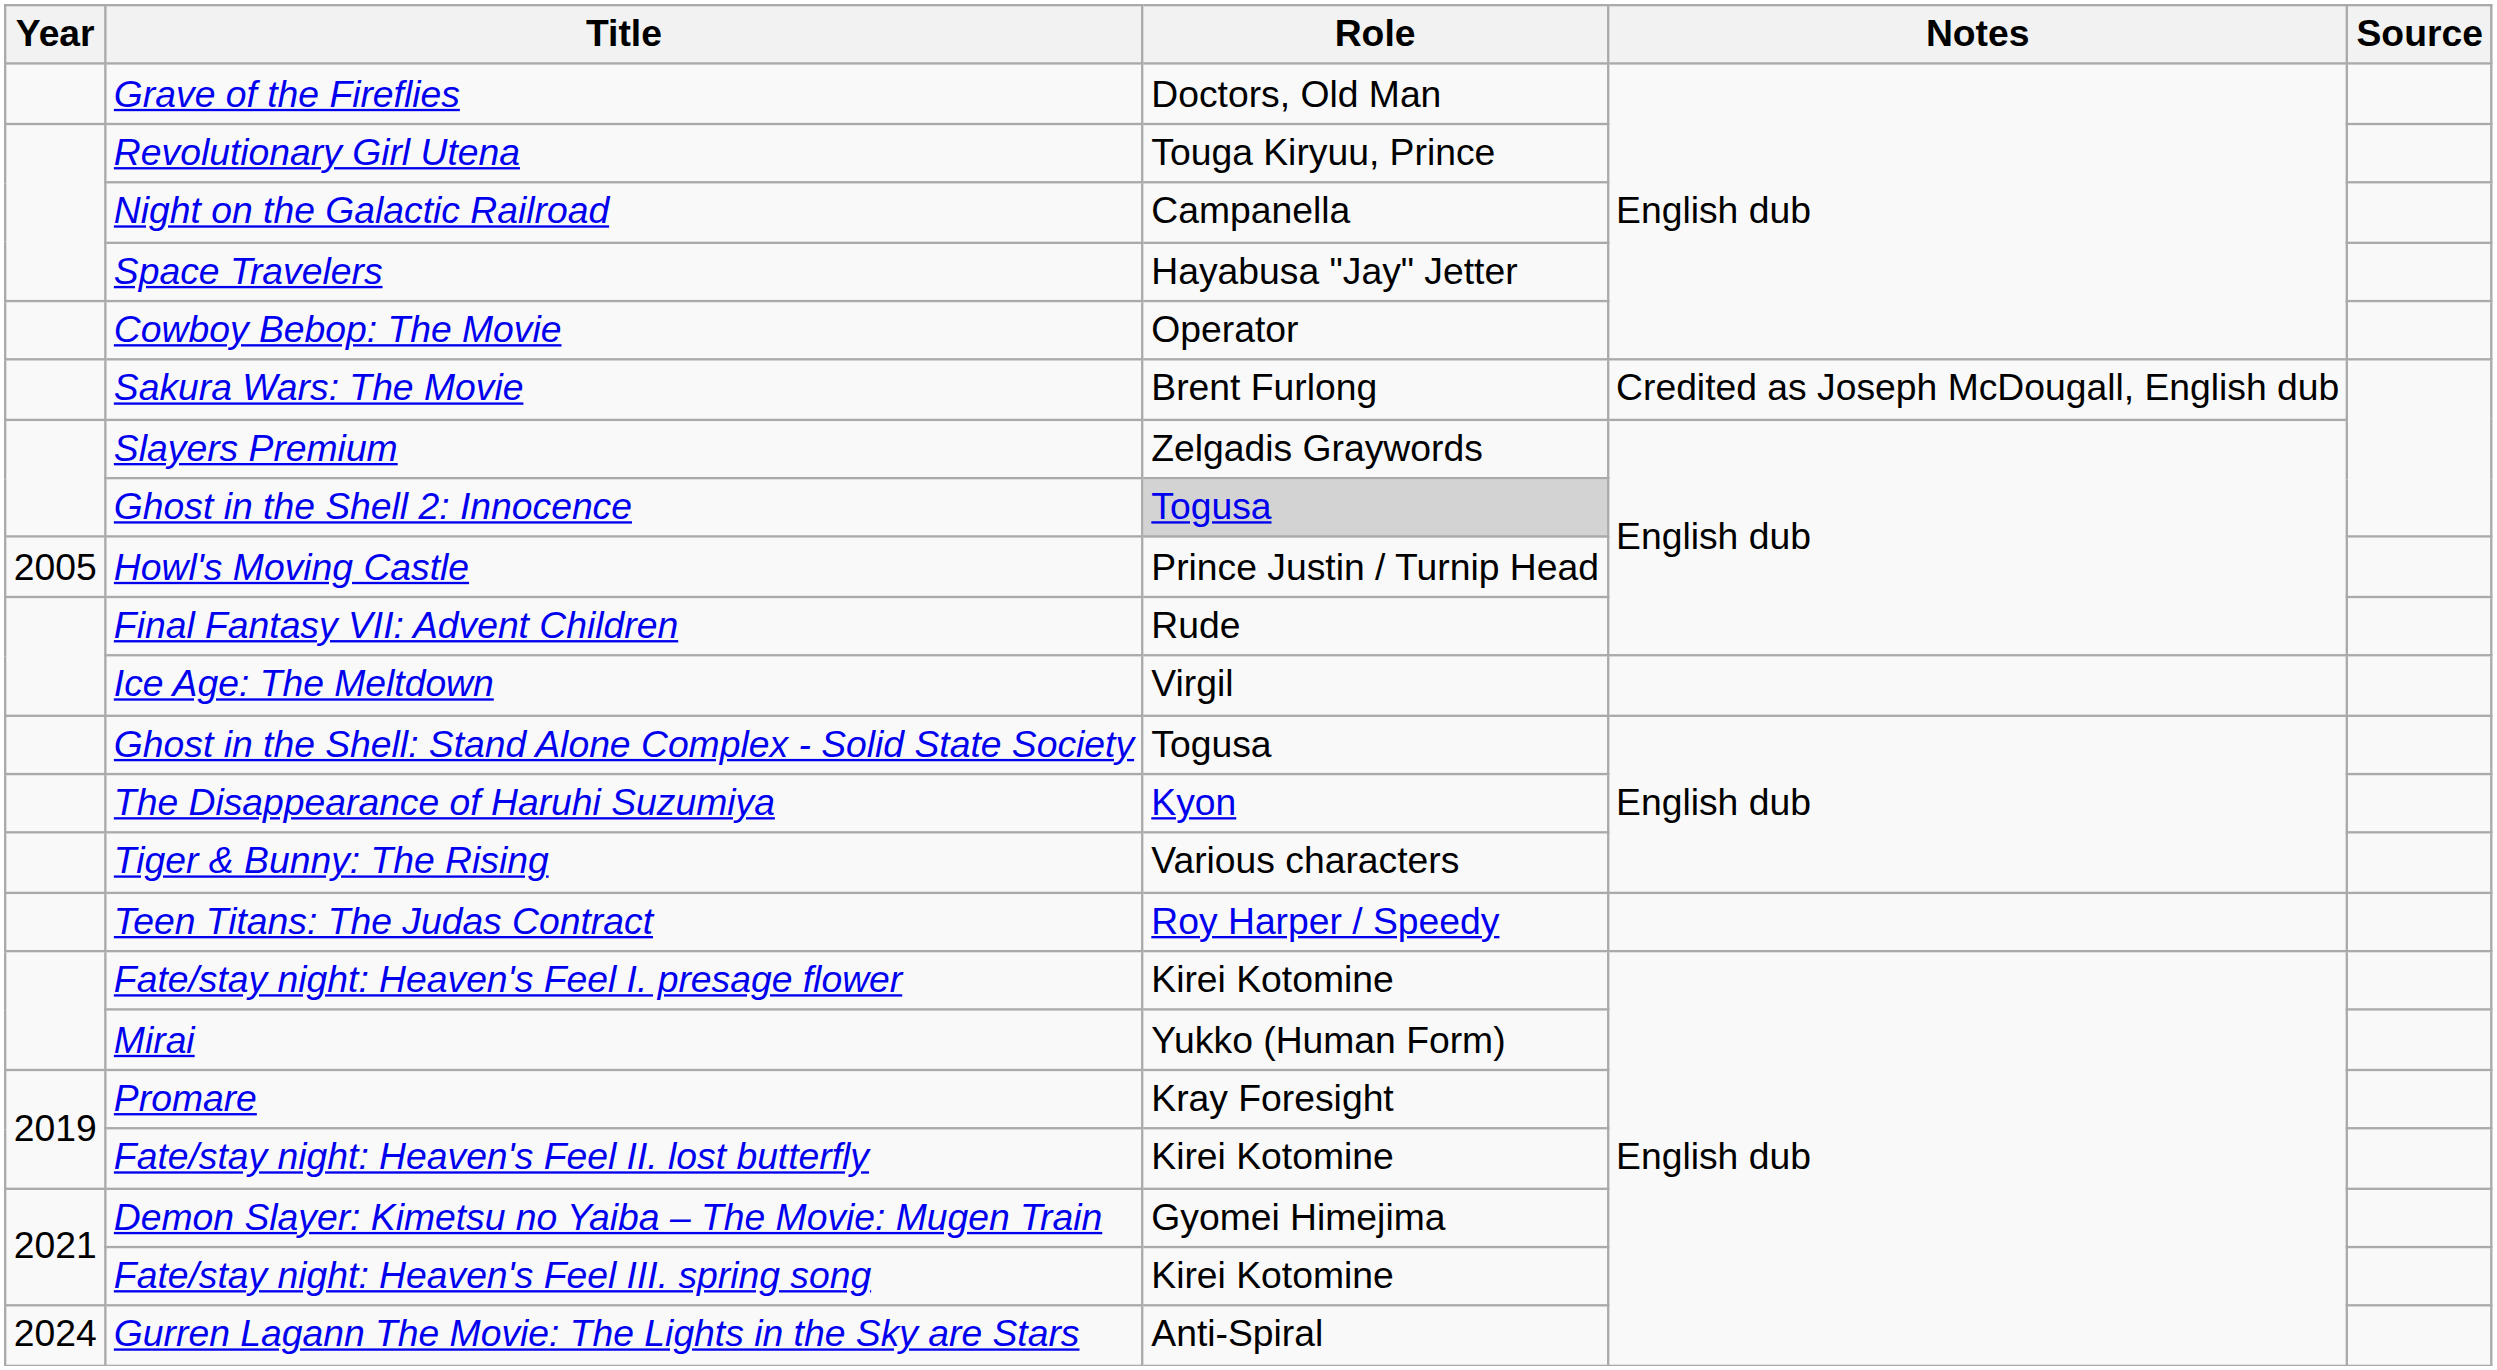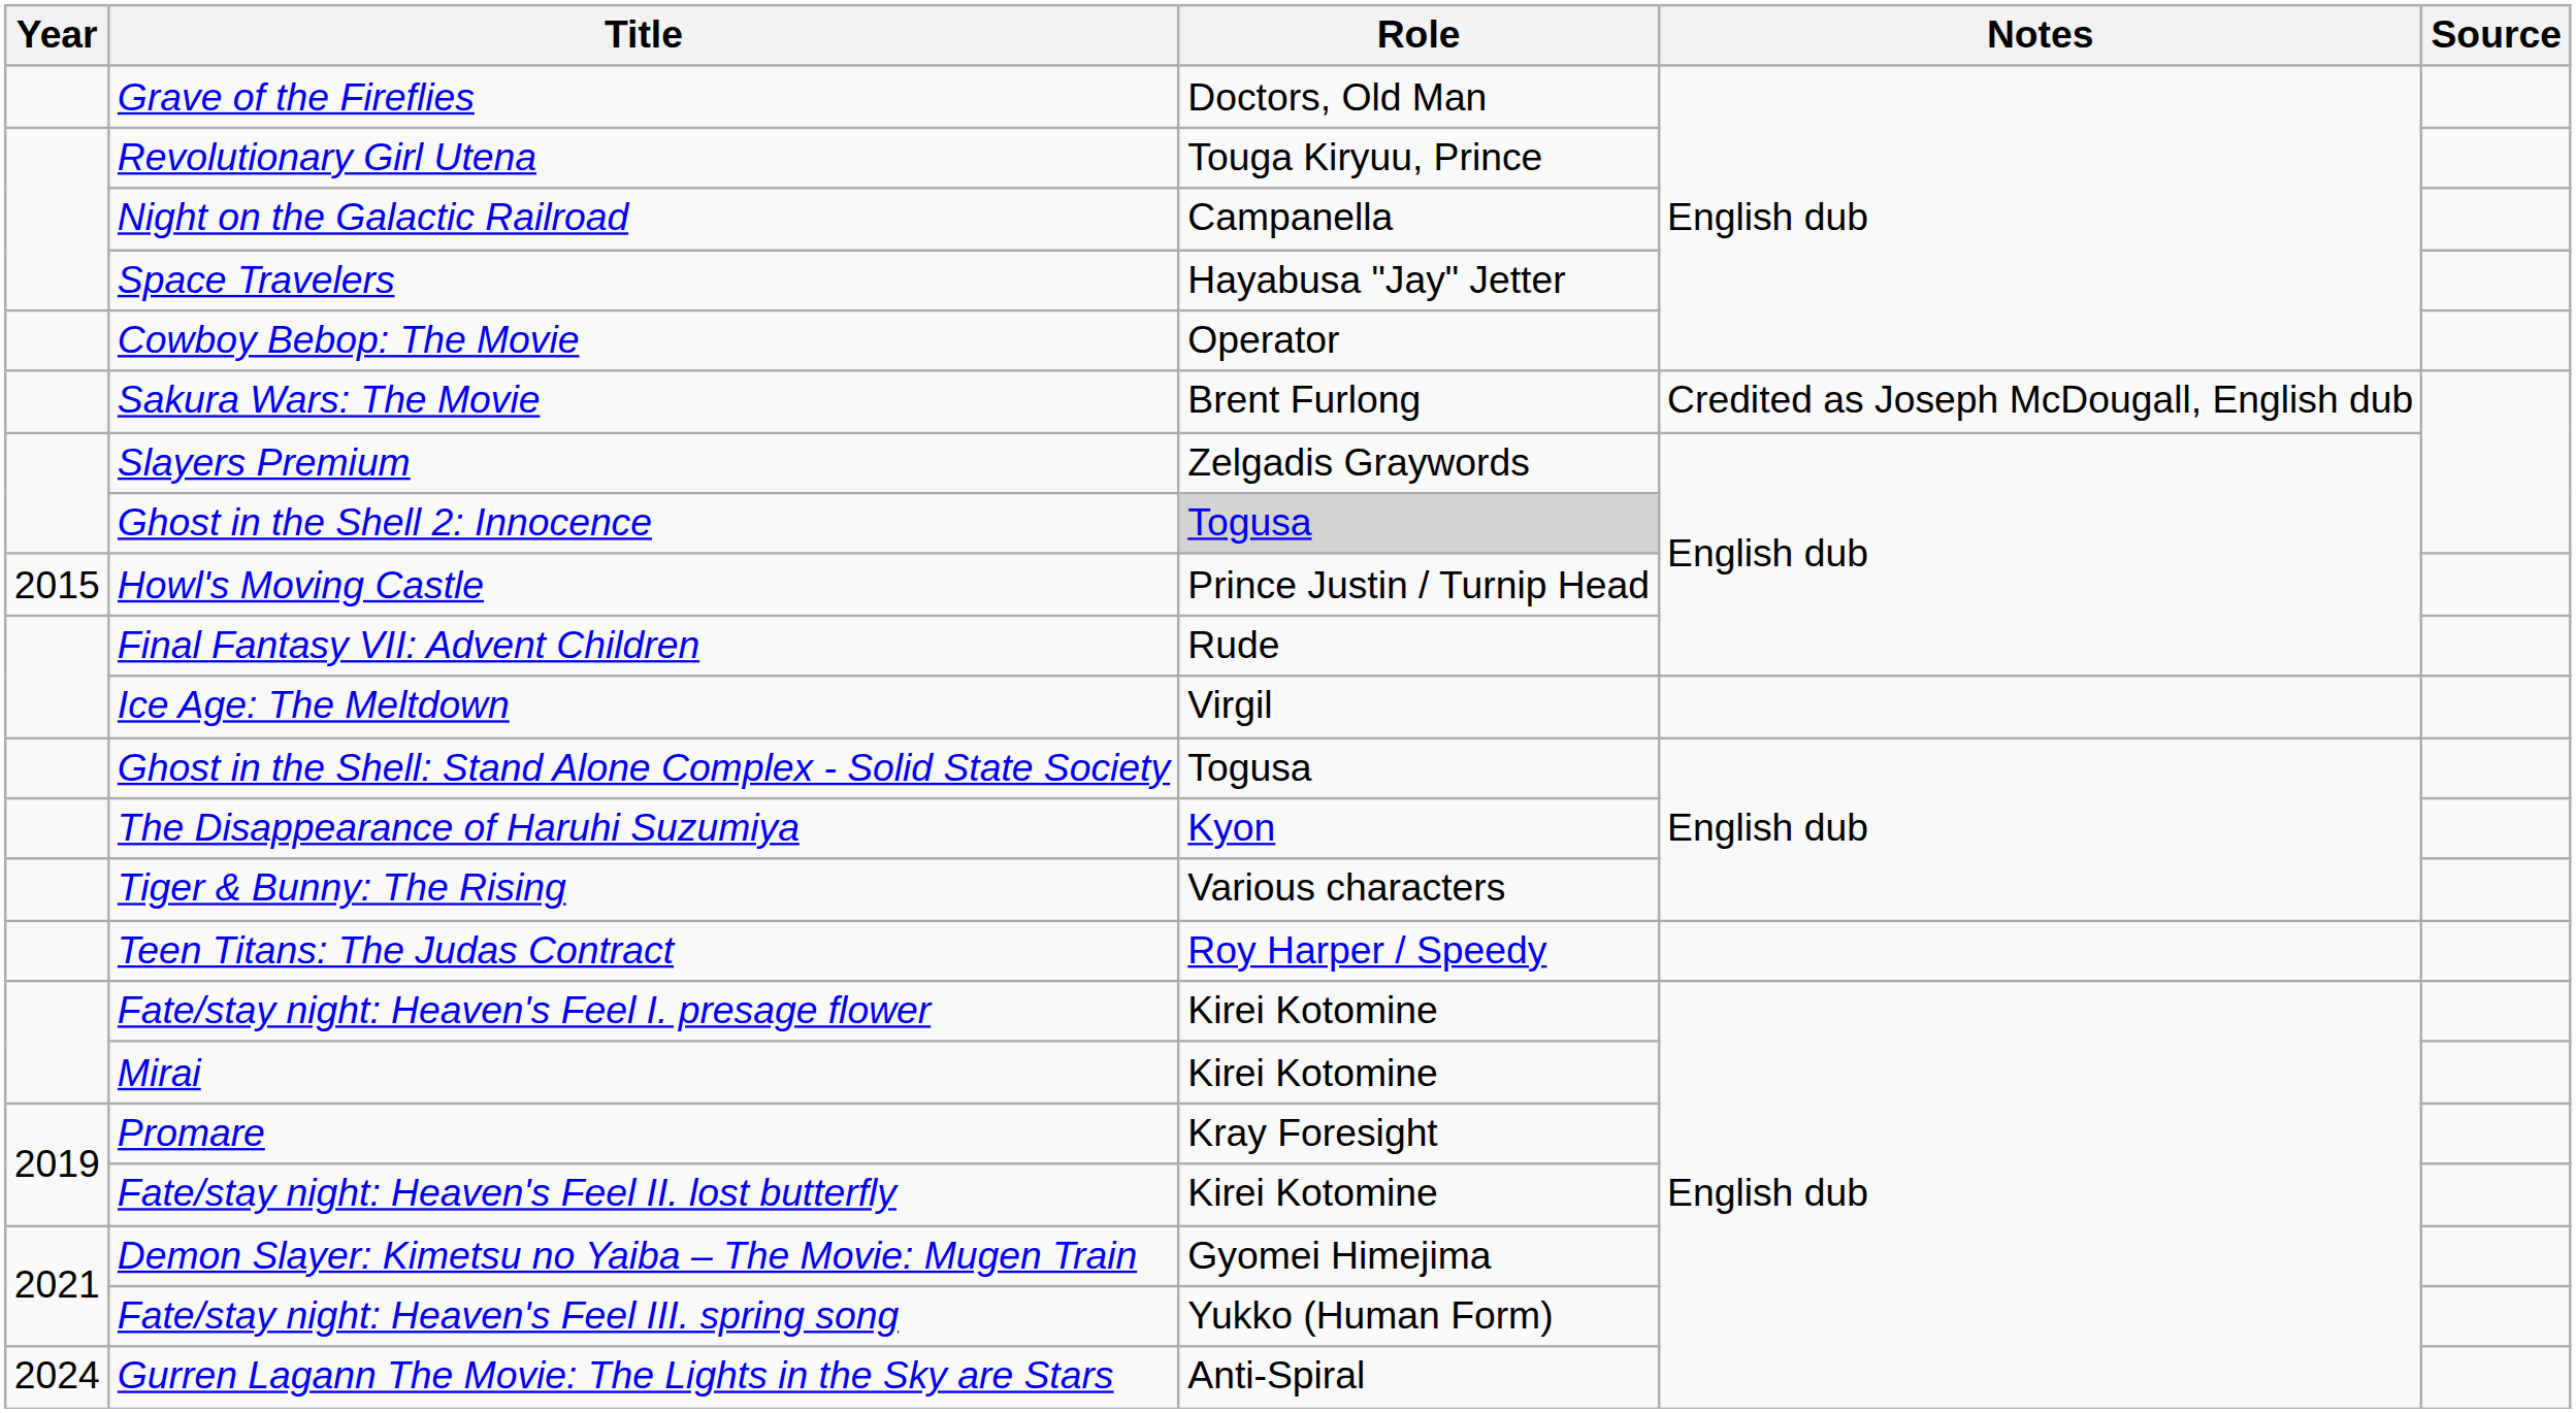 <table class="wikitable sortable plainrowheaders">
 <tr>
 <th>Year</th>
 <th>Title</th>
 <th>Role</th>
 <th class="unsortable">Notes</th>
 <th class="unsortable">Source</th>
 </tr>
 <tr>
 <td></td>
 <td><em><a href='#'>Grave of the Fireflies</a></em></td>
 <td>Doctors, Old Man</td>
 <td rowspan="5">English dub</td>
 <td></td>
 </tr>
 <tr>
 <td rowspan="3"></td>
 <td><em><a href='#'>Revolutionary Girl Utena</a></em></td>
 <td>Touga Kiryuu, Prince</td>
 <td></td>
 </tr>
 <tr>
 <td><em><a href='#'>Night on the Galactic Railroad</a></em></td>
 <td>Campanella</td>
 <td></td>
 </tr>
 <tr>
 <td><em><a href='#'>Space Travelers</a></em></td>
 <td>Hayabusa "Jay" Jetter</td>
 <td></td>
 </tr>
 <tr>
 <td></td>
 <td><em><a href='#'>Cowboy Bebop: The Movie</a></em></td>
 <td>Operator</td>
 <td></td>
 </tr>
 <tr>
 <td></td>
 <td><em><a href='#'>Sakura Wars: The Movie</a></em></td>
 <td>Brent Furlong</td>
 <td>Credited as Joseph McDougall, English dub</td>
 <td rowspan="3"></td>
 </tr>
 <tr>
 <td rowspan="2"></td>
 <td><em><a href='#'>Slayers Premium</a></em></td>
 <td>Zelgadis Graywords</td>
 <td rowspan="4">English dub</td>
 </tr>
 <tr>
 <td><em><a href='#'>Ghost in the Shell 2: Innocence</a></em></td>
 <td style="background: lightgrey;"><a href='#'>Togusa</a></td>
 </tr>
 <tr>
-<td>2005</td>
+<td>2015</td>
 <td><em><a href='#'>Howl's Moving Castle</a></em></td>
 <td>Prince Justin / Turnip Head</td>
 <td></td>
 </tr>
 <tr>
 <td rowspan="2"></td>
 <td><em><a href='#'>Final Fantasy VII: Advent Children</a></em></td>
 <td>Rude</td>
 <td></td>
 </tr>
 <tr>
 <td><em><a href='#'>Ice Age: The Meltdown</a></em></td>
 <td>Virgil</td>
 <td></td>
 <td></td>
 </tr>
 <tr>
 <td></td>
 <td><em><a href='#'>Ghost in the Shell: Stand Alone Complex - Solid State Society</a></em></td>
 <td>Togusa</td>
 <td rowspan="3">English dub</td>
 <td></td>
 </tr>
 <tr>
 <td></td>
 <td><em><a href='#'>The Disappearance of Haruhi Suzumiya</a></em></td>
 <td><a href='#'>Kyon</a></td>
 <td></td>
 </tr>
 <tr>
 <td></td>
 <td><em><a href='#'>Tiger & Bunny: The Rising</a></em></td>
 <td>Various characters</td>
 <td></td>
 </tr>
 <tr>
 <td></td>
 <td><em><a href='#'>Teen Titans: The Judas Contract</a></em></td>
 <td><a href='#'>Roy Harper / Speedy</a></td>
 <td></td>
 <td></td>
 </tr>
 <tr>
 <td rowspan="2"></td>
 <td><em><a href='#'>Fate/stay night: Heaven's Feel I. presage flower</a></em></td>
 <td>Kirei Kotomine</td>
 <td rowspan="7">English dub</td>
 <td></td>
 </tr>
 <tr>
 <td><em><a href='#'>Mirai</a></em></td>
-<td>Yukko (Human Form)</td>
+<td>Kirei Kotomine</td>
 <td></td>
 </tr>
 <tr>
 <td rowspan="2">2019</td>
 <td><em><a href='#'>Promare</a></em></td>
 <td>Kray Foresight</td>
 <td></td>
 </tr>
 <tr>
 <td><em><a href='#'>Fate/stay night: Heaven's Feel II. lost butterfly</a></em></td>
 <td>Kirei Kotomine</td>
 <td></td>
 </tr>
 <tr>
 <td rowspan="2">2021</td>
 <td><em><a href='#'>Demon Slayer: Kimetsu no Yaiba – The Movie: Mugen Train</a></em></td>
 <td>Gyomei Himejima</td>
 <td></td>
 </tr>
 <tr>
 <td><em><a href='#'>Fate/stay night: Heaven's Feel III. spring song</a></em></td>
-<td>Kirei Kotomine</td>
+<td>Yukko (Human Form)</td>
 </tr>
 <tr>
 <td rowspan="3">2024</td>
 <td><em><a href='#'>Gurren Lagann The Movie: The Lights in the Sky are Stars</a></em></td>
 <td>Anti-Spiral</td>
 <td></td>
 </tr>
 </table>
